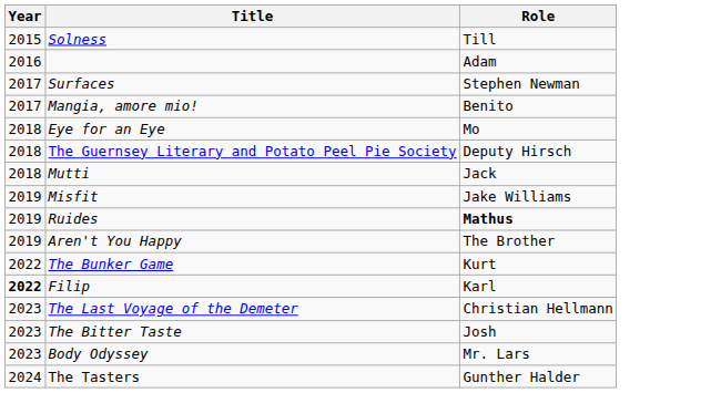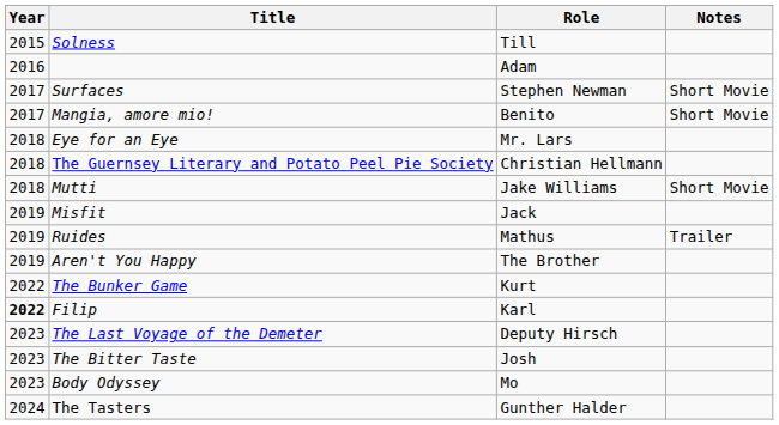 <table class="wikitable sortable">
 <tr>
 <th>Year</th>
 <th>Title</th>
 <th>Role</th>
+<th>Notes</th>
 </tr>
 <tr>
 <td>2015</td>
 <td><em><a href='#'>Solness</a></em></td>
 <td>Till</td>
+<td></td>
 </tr>
 <tr>
 <td>2016</td>
 <td><em></em></td>
 <td>Adam</td>
+<td></td>
 </tr>
 <tr>
 <td>2017</td>
 <td><em>Surfaces</em></td>
 <td>Stephen Newman</td>
+<td>Short Movie</td>
 </tr>
 <tr>
 <td>2017</td>
 <td><em>Mangia, amore mio!</em></td>
 <td>Benito</td>
+<td>Short Movie</td>
 </tr>
 <tr>
 <td>2018</td>
 <td><em>Eye for an Eye</em></td>
-<td>Mo</td>
+<td>Mr. Lars</td>
+<td></td>
 </tr>
 <tr>
 <td>2018</td>
 <td><a href='#'>The Guernsey Literary and Potato Peel Pie Society</a></td>
-<td>Deputy Hirsch</td>
+<td>Christian Hellmann</td>
+<td></td>
 </tr>
 <tr>
 <td>2018</td>
 <td><em>Mutti</em></td>
-<td>Jack</td>
+<td>Jake Williams</td>
+<td>Short Movie</td>
 </tr>
 <tr>
 <td>2019</td>
 <td><em>Misfit</em></td>
-<td>Jake Williams</td>
+<td>Jack</td>
+<td></td>
 </tr>
 <tr>
 <td>2019</td>
 <td><em>Ruides</em></td>
-<td><strong>Mathus</strong></td>
+<td>Mathus</td>
+<td>Trailer</td>
 </tr>
 <tr>
 <td>2019</td>
 <td><em>Aren't You Happy</em></td>
 <td>The Brother</td>
+<td></td>
 </tr>
 <tr>
 <td>2022</td>
 <td><em><a href='#'>The Bunker Game</a></em></td>
 <td>Kurt</td>
+<td></td>
 </tr>
 <tr>
 <td><strong>2022</strong></td>
 <td><em>Filip</em></td>
 <td>Karl</td>
+<td></td>
 </tr>
 <tr>
 <td>2023</td>
 <td><em><a href='#'>The Last Voyage of the Demeter</a></em></td>
-<td>Christian Hellmann</td>
+<td>Deputy Hirsch</td>
+<td></td>
 </tr>
 <tr>
 <td>2023</td>
 <td><em>The Bitter Taste</em></td>
 <td>Josh</td>
+<td></td>
 </tr>
 <tr>
 <td>2023</td>
 <td><em>Body Odyssey</em></td>
-<td>Mr. Lars</td>
+<td>Mo</td>
+<td></td>
 </tr>
 <tr>
 <td>2024</td>
 <td>The Tasters</td>
 <td>Gunther Halder</td>
+<td></td>
 </tr>
 </table>
